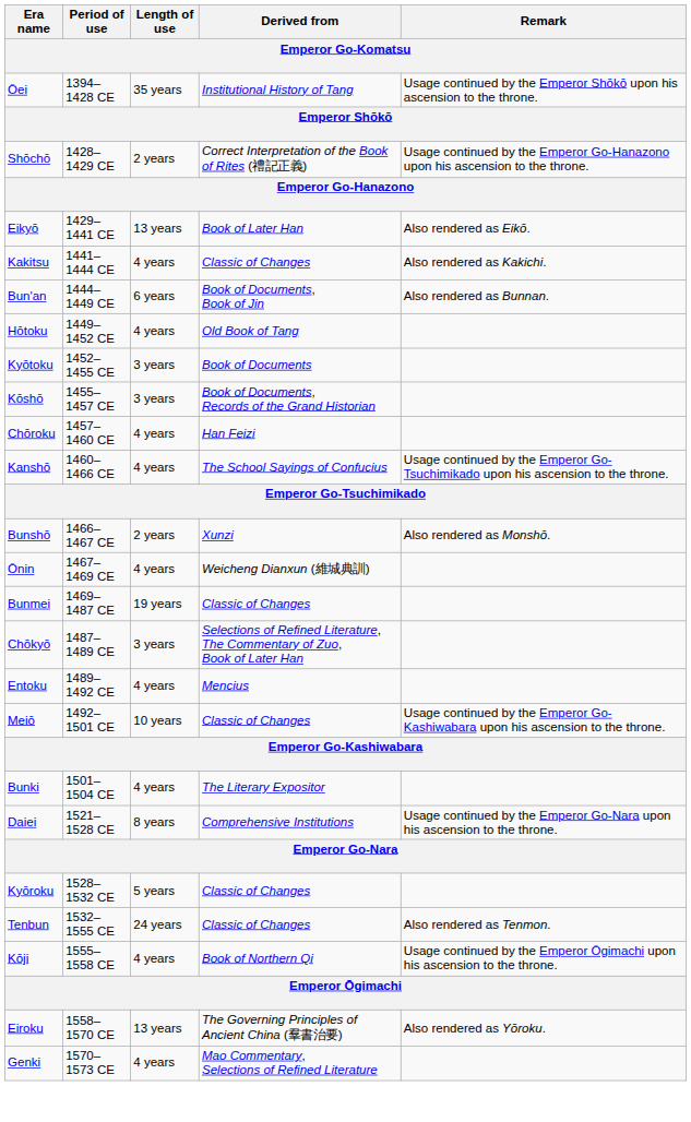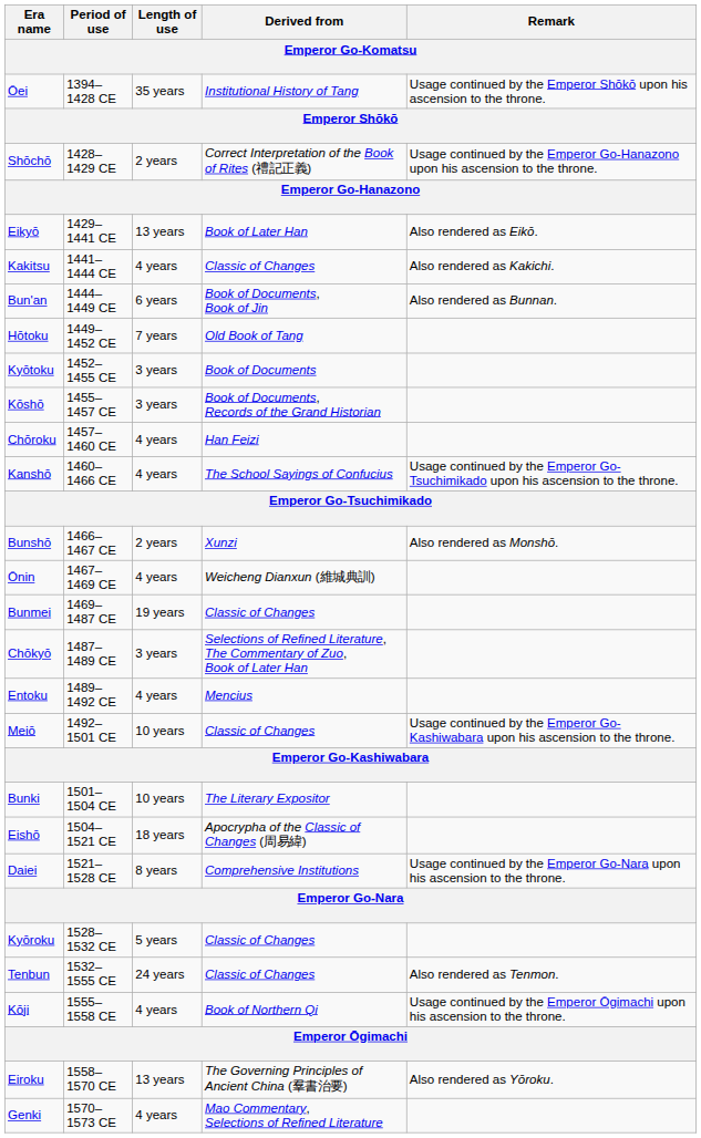 <table class="wikitable">
 <tr>
 <th>Era name</th>
 <th>Period of use</th>
 <th>Length of use</th>
 <th>Derived from</th>
 <th>Remark</th>
 </tr>
 <tr>
 <th colspan="5"><a href='#'>Emperor Go-Komatsu</a><br><br></th>
 </tr>
 <tr>
 <td><a href='#'>Ōei</a><br></td>
 <td>1394–1428 CE</td>
 <td>35 years</td>
 <td><em><a href='#'>Institutional History of Tang</a></em></td>
 <td>Usage continued by the <a href='#'>Emperor Shōkō</a> upon his ascension to the throne.</td>
 </tr>
 <tr>
 <th colspan="5"><a href='#'>Emperor Shōkō</a><br><br></th>
 </tr>
 <tr>
 <td><a href='#'>Shōchō</a><br></td>
 <td>1428–1429 CE</td>
 <td>2 years</td>
 <td><em>Correct Interpretation of the <a href='#'>Book of Rites</a></em> (禮記正義)</td>
 <td>Usage continued by the <a href='#'>Emperor Go-Hanazono</a> upon his ascension to the throne.</td>
 </tr>
 <tr>
 <th colspan="5"><a href='#'>Emperor Go-Hanazono</a><br><br></th>
 </tr>
 <tr>
 <td><a href='#'>Eikyō</a><br></td>
 <td>1429–1441 CE</td>
 <td>13 years</td>
 <td><em><a href='#'>Book of Later Han</a></em></td>
 <td>Also rendered as <em>Eikō</em>.</td>
 </tr>
 <tr>
 <td><a href='#'>Kakitsu</a><br></td>
 <td>1441–1444 CE</td>
 <td>4 years</td>
 <td><em><a href='#'>Classic of Changes</a></em></td>
 <td>Also rendered as <em>Kakichi</em>.</td>
 </tr>
 <tr>
 <td><a href='#'>Bun'an</a><br></td>
 <td>1444–1449 CE</td>
 <td>6 years</td>
 <td><em><a href='#'>Book of Documents</a></em>,<br><em><a href='#'>Book of Jin</a></em></td>
 <td>Also rendered as <em>Bunnan</em>.</td>
 </tr>
 <tr>
 <td><a href='#'>Hōtoku</a><br></td>
 <td>1449–1452 CE</td>
-<td>4 years</td>
+<td>7 years</td>
 <td><em><a href='#'>Old Book of Tang</a></em></td>
 <td></td>
 </tr>
 <tr>
 <td><a href='#'>Kyōtoku</a><br></td>
 <td>1452–1455 CE</td>
 <td>3 years</td>
 <td><em><a href='#'>Book of Documents</a></em></td>
 <td></td>
 </tr>
 <tr>
 <td><a href='#'>Kōshō</a><br></td>
 <td>1455–1457 CE</td>
 <td>3 years</td>
 <td><em><a href='#'>Book of Documents</a></em>,<br><em><a href='#'>Records of the Grand Historian</a></em></td>
 <td></td>
 </tr>
 <tr>
 <td><a href='#'>Chōroku</a><br></td>
 <td>1457–1460 CE</td>
 <td>4 years</td>
 <td><em><a href='#'>Han Feizi</a></em></td>
 <td></td>
 </tr>
 <tr>
 <td><a href='#'>Kanshō</a><br></td>
 <td>1460–1466 CE</td>
 <td>4 years</td>
 <td><em><a href='#'>The School Sayings of Confucius</a></em></td>
 <td>Usage continued by the <a href='#'>Emperor Go-Tsuchimikado</a> upon his ascension to the throne.</td>
 </tr>
 <tr>
 <th colspan="5"><a href='#'>Emperor Go-Tsuchimikado</a><br><br></th>
 </tr>
 <tr>
 <td><a href='#'>Bunshō</a><br></td>
 <td>1466–1467 CE</td>
 <td>2 years</td>
 <td><em><a href='#'>Xunzi</a></em></td>
 <td>Also rendered as <em>Monshō</em>.</td>
 </tr>
 <tr>
 <td><a href='#'>Ōnin</a><br></td>
 <td>1467–1469 CE</td>
 <td>4 years</td>
 <td><em>Weicheng Dianxun</em> (維城典訓)</td>
 <td></td>
 </tr>
 <tr>
 <td><a href='#'>Bunmei</a><br></td>
 <td>1469–1487 CE</td>
 <td>19 years</td>
 <td><em><a href='#'>Classic of Changes</a></em></td>
 <td></td>
 </tr>
 <tr>
 <td><a href='#'>Chōkyō</a><br></td>
 <td>1487–1489 CE</td>
 <td>3 years</td>
 <td><em><a href='#'>Selections of Refined Literature</a></em>,<br><em><a href='#'>The Commentary of Zuo</a></em>,<br><em><a href='#'>Book of Later Han</a></em></td>
 <td></td>
 </tr>
 <tr>
 <td><a href='#'>Entoku</a><br></td>
 <td>1489–1492 CE</td>
 <td>4 years</td>
 <td><em><a href='#'>Mencius</a></em></td>
 <td></td>
 </tr>
 <tr>
 <td><a href='#'>Meiō</a><br></td>
 <td>1492–1501 CE</td>
 <td>10 years</td>
 <td><em><a href='#'>Classic of Changes</a></em></td>
 <td>Usage continued by the <a href='#'>Emperor Go-Kashiwabara</a> upon his ascension to the throne.</td>
 </tr>
 <tr>
 <th colspan="5"><a href='#'>Emperor Go-Kashiwabara</a><br><br></th>
 </tr>
 <tr>
 <td><a href='#'>Bunki</a><br></td>
 <td>1501–1504 CE</td>
-<td>4 years</td>
+<td>10 years</td>
 <td><em><a href='#'>The Literary Expositor</a></em></td>
+<td></td>
+</tr>
+<tr>
+<td><a href='#'>Eishō</a><br></td>
+<td>1504–1521 CE</td>
+<td>18 years</td>
+<td><em>Apocrypha of the <a href='#'>Classic of Changes</a></em> (周易緯)</td>
 <td></td>
 </tr>
 <tr>
 <td><a href='#'>Daiei</a><br></td>
 <td>1521–1528 CE</td>
 <td>8 years</td>
 <td><em><a href='#'>Comprehensive Institutions</a></em></td>
 <td>Usage continued by the <a href='#'>Emperor Go-Nara</a> upon his ascension to the throne.</td>
 </tr>
 <tr>
 <th colspan="5"><a href='#'>Emperor Go-Nara</a><br><br></th>
 </tr>
 <tr>
 <td><a href='#'>Kyōroku</a><br></td>
 <td>1528–1532 CE</td>
 <td>5 years</td>
 <td><em><a href='#'>Classic of Changes</a></em></td>
 <td></td>
 </tr>
 <tr>
 <td><a href='#'>Tenbun</a><br></td>
 <td>1532–1555 CE</td>
 <td>24 years</td>
 <td><em><a href='#'>Classic of Changes</a></em></td>
 <td>Also rendered as <em>Tenmon</em>.</td>
 </tr>
 <tr>
 <td><a href='#'>Kōji</a><br></td>
 <td>1555–1558 CE</td>
 <td>4 years</td>
 <td><em><a href='#'>Book of Northern Qi</a></em></td>
 <td>Usage continued by the <a href='#'>Emperor Ōgimachi</a> upon his ascension to the throne.</td>
 </tr>
 <tr>
 <th colspan="5"><a href='#'>Emperor Ōgimachi</a><br><br></th>
 </tr>
 <tr>
 <td><a href='#'>Eiroku</a><br></td>
 <td>1558–1570 CE</td>
 <td>13 years</td>
 <td><em>The Governing Principles of Ancient China</em> (羣書治要)</td>
 <td>Also rendered as <em>Yōroku</em>.</td>
 </tr>
 <tr>
 <td><a href='#'>Genki</a><br></td>
 <td>1570–1573 CE</td>
 <td>4 years</td>
 <td><em><a href='#'>Mao Commentary</a></em>,<br><em><a href='#'>Selections of Refined Literature</a></em></td>
 <td></td>
 </tr>
 </table>
